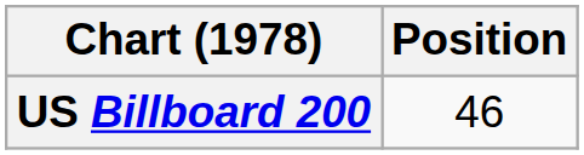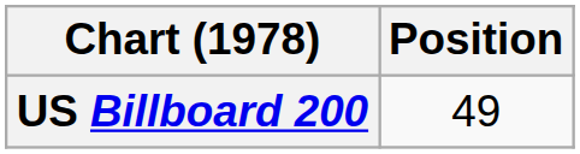 <table class = "wikitable plainrowheaders" style="text-align:center">
 <tr>
 <th scope="col">Chart (1978)</th>
 <th scope="col">Position</th>
 </tr>
 <tr>
 <th scope="row">US <em><a href='#'>Billboard 200</a></em></th>
-<td>46</td>
+<td>49</td>
 </tr>
 </table>
